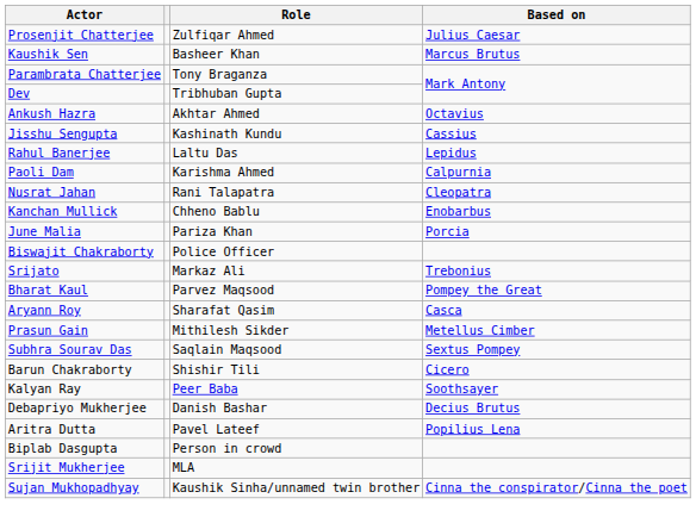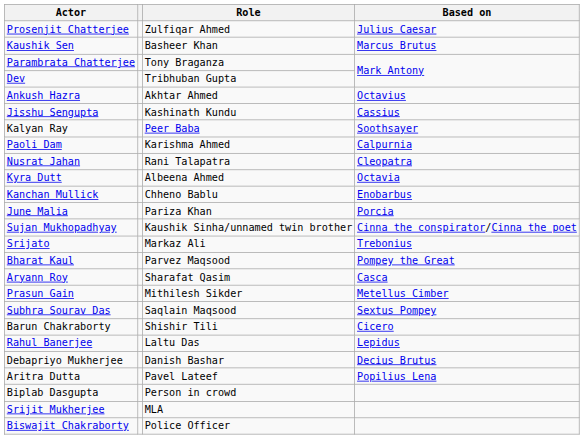 <table class="wikitable">
 <tr>
 <th>Actor</th>
 <th></th>
 <th>Role</th>
 <th>Based on</th>
 </tr>
 <tr>
 <td><a href='#'>Prosenjit Chatterjee</a></td>
 <td></td>
 <td>Zulfiqar Ahmed</td>
 <td><a href='#'>Julius Caesar</a></td>
 </tr>
 <tr>
 <td><a href='#'>Kaushik Sen</a></td>
 <td></td>
 <td>Basheer Khan</td>
 <td><a href='#'>Marcus Brutus</a></td>
 </tr>
 <tr>
 <td><a href='#'>Parambrata Chatterjee</a></td>
 <td></td>
 <td>Tony Braganza</td>
 <td rowspan="2"><a href='#'>Mark Antony</a></td>
 </tr>
 <tr>
 <td><a href='#'>Dev</a></td>
 <td></td>
 <td>Tribhuban Gupta</td>
 </tr>
 <tr>
 <td><a href='#'>Ankush Hazra</a></td>
 <td></td>
 <td>Akhtar Ahmed</td>
 <td><a href='#'>Octavius</a></td>
 </tr>
 <tr>
 <td><a href='#'>Jisshu Sengupta</a></td>
 <td></td>
 <td>Kashinath Kundu</td>
 <td><a href='#'>Cassius</a></td>
 </tr>
 <tr>
-<td><a href='#'>Rahul Banerjee</a></td>
+<td>Kalyan Ray</td>
 <td></td>
-<td>Laltu Das</td>
-<td><a href='#'>Lepidus</a></td>
+<td><a href='#'>Peer Baba</a></td>
+<td><a href='#'>Soothsayer</a></td>
 </tr>
 <tr>
 <td><a href='#'>Paoli Dam</a></td>
 <td></td>
 <td>Karishma Ahmed</td>
 <td><a href='#'>Calpurnia</a></td>
 </tr>
 <tr>
 <td><a href='#'>Nusrat Jahan</a></td>
 <td></td>
 <td>Rani Talapatra</td>
 <td><a href='#'>Cleopatra</a></td>
 </tr>
 <tr>
+<td><a href='#'>Kyra Dutt</a></td>
+<td></td>
+<td>Albeena Ahmed</td>
+<td><a href='#'>Octavia</a></td>
+</tr>
+<tr>
 <td><a href='#'>Kanchan Mullick</a></td>
 <td></td>
 <td>Chheno Bablu</td>
 <td><a href='#'>Enobarbus</a></td>
 </tr>
 <tr>
 <td><a href='#'>June Malia</a></td>
 <td></td>
 <td>Pariza Khan</td>
 <td><a href='#'>Porcia</a></td>
 </tr>
 <tr>
-<td><a href='#'>Biswajit Chakraborty</a></td>
+<td><a href='#'>Sujan Mukhopadhyay</a></td>
 <td></td>
-<td>Police Officer</td>
-<td></td>
+<td>Kaushik Sinha/unnamed twin brother</td>
+<td><a href='#'>Cinna the conspirator</a>/<a href='#'>Cinna the poet</a></td>
 </tr>
 <tr>
 <td><a href='#'>Srijato</a></td>
 <td></td>
 <td>Markaz Ali</td>
 <td><a href='#'>Trebonius</a></td>
 </tr>
 <tr>
 <td><a href='#'>Bharat Kaul</a></td>
 <td></td>
 <td>Parvez Maqsood</td>
 <td><a href='#'>Pompey the Great</a></td>
 </tr>
 <tr>
 <td><a href='#'>Aryann Roy</a></td>
 <td></td>
 <td>Sharafat Qasim</td>
 <td><a href='#'>Casca</a></td>
 </tr>
 <tr>
 <td><a href='#'>Prasun Gain</a></td>
 <td></td>
 <td>Mithilesh Sikder</td>
 <td><a href='#'>Metellus Cimber</a></td>
 </tr>
 <tr>
 <td><a href='#'>Subhra Sourav Das</a></td>
 <td></td>
 <td>Saqlain Maqsood</td>
 <td><a href='#'>Sextus Pompey</a></td>
 </tr>
 <tr>
 <td>Barun Chakraborty</td>
 <td></td>
 <td>Shishir Tili</td>
 <td><a href='#'>Cicero</a></td>
 </tr>
 <tr>
-<td>Kalyan Ray</td>
+<td><a href='#'>Rahul Banerjee</a></td>
 <td></td>
-<td><a href='#'>Peer Baba</a></td>
-<td><a href='#'>Soothsayer</a></td>
+<td>Laltu Das</td>
+<td><a href='#'>Lepidus</a></td>
 </tr>
 <tr>
 <td>Debapriyo Mukherjee</td>
 <td></td>
 <td>Danish Bashar</td>
 <td><a href='#'>Decius Brutus</a></td>
 </tr>
 <tr>
 <td>Aritra Dutta</td>
 <td></td>
 <td>Pavel Lateef</td>
 <td><a href='#'>Popilius Lena</a></td>
 </tr>
 <tr>
 <td>Biplab Dasgupta</td>
 <td></td>
 <td>Person in crowd</td>
 <td></td>
 </tr>
 <tr>
 <td><a href='#'>Srijit Mukherjee</a></td>
 <td></td>
 <td>MLA</td>
 <td></td>
 </tr>
 <tr>
-<td><a href='#'>Sujan Mukhopadhyay</a></td>
+<td><a href='#'>Biswajit Chakraborty</a></td>
 <td></td>
-<td>Kaushik Sinha/unnamed twin brother</td>
-<td><a href='#'>Cinna the conspirator</a>/<a href='#'>Cinna the poet</a></td>
+<td>Police Officer</td>
+<td></td>
 </tr>
 </table>
